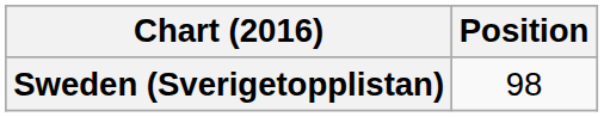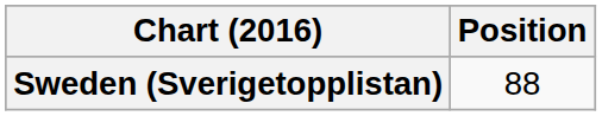 <table class="wikitable plainrowheaders">
 <tr>
 <th scope="col">Chart (2016)</th>
 <th scope="col">Position</th>
 </tr>
 <tr>
 <th scope="row">Sweden (Sverigetopplistan)</th>
-<td style="text-align:center;">98</td>
+<td style="text-align:center;">88</td>
 </tr>
 </table>
